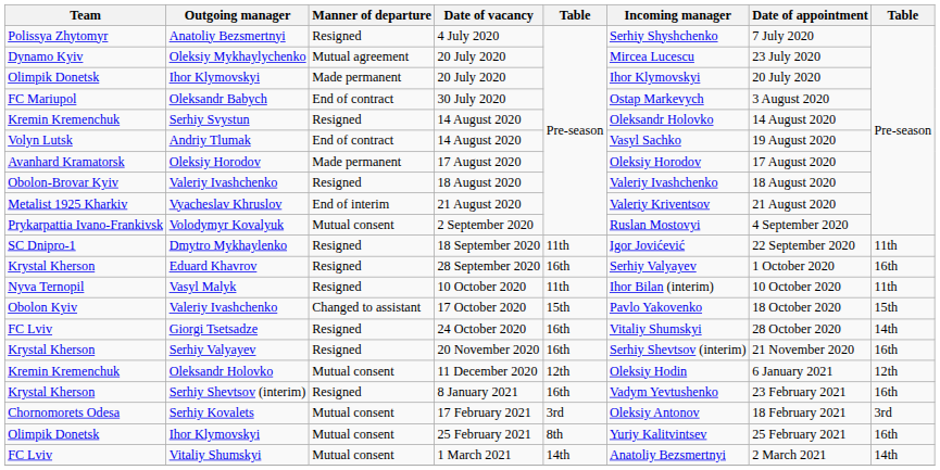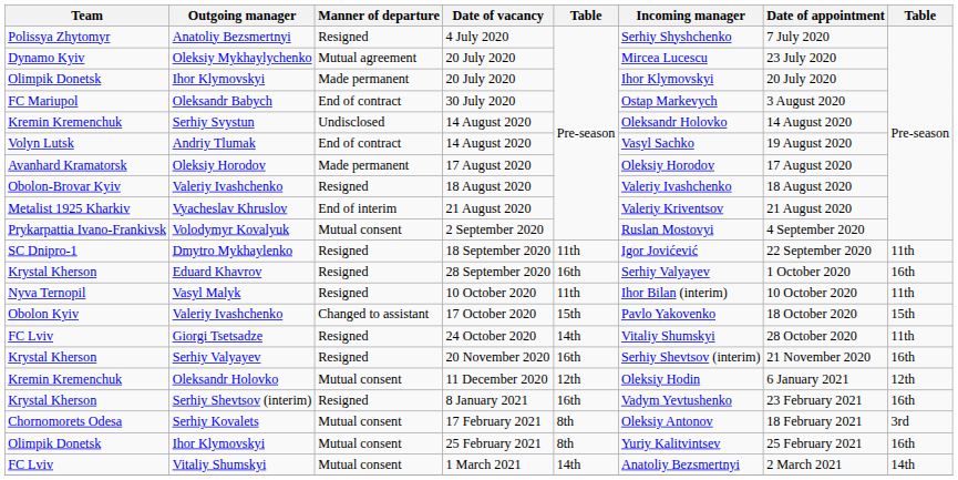 <table class="wikitable sortable">
 <tr>
 <th>Team</th>
 <th>Outgoing manager</th>
 <th>Manner of departure</th>
 <th>Date of vacancy</th>
 <th>Table</th>
 <th>Incoming manager</th>
 <th>Date of appointment</th>
 <th>Table</th>
 </tr>
 <tr>
 <td><a href='#'>Polissya Zhytomyr</a></td>
 <td> <a href='#'>Anatoliy Bezsmertnyi</a></td>
 <td>Resigned</td>
 <td>4 July 2020</td>
 <td rowspan=10>Pre-season</td>
 <td> <a href='#'>Serhiy Shyshchenko</a></td>
 <td>7 July 2020</td>
 <td rowspan=10>Pre-season</td>
 </tr>
 <tr>
 <td><a href='#'>Dynamo Kyiv</a></td>
 <td> <a href='#'>Oleksiy Mykhaylychenko</a></td>
 <td>Mutual agreement</td>
 <td>20 July 2020</td>
 <td> <a href='#'>Mircea Lucescu</a></td>
 <td>23 July 2020</td>
 </tr>
 <tr>
 <td><a href='#'>Olimpik Donetsk</a></td>
 <td> <a href='#'>Ihor Klymovskyi</a> </td>
 <td>Made permanent</td>
 <td>20 July 2020</td>
 <td> <a href='#'>Ihor Klymovskyi</a></td>
 <td>20 July 2020</td>
 </tr>
 <tr>
 <td><a href='#'>FC Mariupol</a></td>
 <td> <a href='#'>Oleksandr Babych</a></td>
 <td>End of contract</td>
 <td>30 July 2020</td>
 <td> <a href='#'>Ostap Markevych</a></td>
 <td>3 August 2020</td>
 </tr>
 <tr>
 <td><a href='#'>Kremin Kremenchuk</a></td>
 <td> <a href='#'>Serhiy Svystun</a></td>
-<td>Resigned</td>
+<td>Undisclosed</td>
 <td>14 August 2020</td>
 <td> <a href='#'>Oleksandr Holovko</a></td>
 <td>14 August 2020</td>
 </tr>
 <tr>
 <td><a href='#'>Volyn Lutsk</a></td>
 <td> <a href='#'>Andriy Tlumak</a></td>
 <td>End of contract</td>
 <td>14 August 2020</td>
 <td> <a href='#'>Vasyl Sachko</a></td>
 <td>19 August 2020</td>
 </tr>
 <tr>
 <td><a href='#'>Avanhard Kramatorsk</a></td>
 <td> <a href='#'>Oleksiy Horodov</a> </td>
 <td>Made permanent</td>
 <td>17 August 2020</td>
 <td> <a href='#'>Oleksiy Horodov</a></td>
 <td>17 August 2020</td>
 </tr>
 <tr>
 <td><a href='#'>Obolon-Brovar Kyiv</a></td>
 <td> <a href='#'>Valeriy Ivashchenko</a> </td>
 <td>Resigned</td>
 <td>18 August 2020</td>
 <td> <a href='#'>Valeriy Ivashchenko</a></td>
 <td>18 August 2020</td>
 </tr>
 <tr>
 <td><a href='#'>Metalist 1925 Kharkiv</a></td>
 <td> <a href='#'>Vyacheslav Khruslov</a> </td>
 <td>End of interim</td>
 <td>21 August 2020</td>
 <td> <a href='#'>Valeriy Kriventsov</a></td>
 <td>21 August 2020</td>
 </tr>
 <tr>
 <td><a href='#'>Prykarpattia Ivano-Frankivsk</a></td>
 <td> <a href='#'>Volodymyr Kovalyuk</a></td>
 <td>Mutual consent</td>
 <td>2 September 2020</td>
 <td> <a href='#'>Ruslan Mostovyi</a></td>
 <td>4 September 2020</td>
 </tr>
 <tr>
 <td><a href='#'>SC Dnipro-1</a></td>
 <td> <a href='#'>Dmytro Mykhaylenko</a></td>
 <td>Resigned</td>
 <td>18 September 2020</td>
 <td>11th</td>
 <td> <a href='#'>Igor Jovićević</a></td>
 <td>22 September 2020</td>
 <td>11th</td>
 </tr>
 <tr>
 <td><a href='#'>Krystal Kherson</a></td>
 <td> <a href='#'>Eduard Khavrov</a></td>
 <td>Resigned</td>
 <td>28 September 2020</td>
 <td>16th</td>
 <td> <a href='#'>Serhiy Valyayev</a></td>
 <td>1 October 2020</td>
 <td>16th</td>
 </tr>
 <tr>
 <td><a href='#'>Nyva Ternopil</a></td>
 <td> <a href='#'>Vasyl Malyk</a></td>
 <td>Resigned</td>
 <td>10 October 2020</td>
 <td>11th</td>
 <td> <a href='#'>Ihor Bilan</a> (interim)</td>
 <td>10 October 2020</td>
 <td>11th</td>
 </tr>
 <tr>
 <td><a href='#'>Obolon Kyiv</a></td>
 <td> <a href='#'>Valeriy Ivashchenko</a></td>
 <td>Changed to assistant</td>
 <td>17 October 2020</td>
 <td>15th</td>
 <td> <a href='#'>Pavlo Yakovenko</a></td>
 <td>18 October 2020</td>
 <td>15th</td>
 </tr>
 <tr>
 <td><a href='#'>FC Lviv</a></td>
 <td> <a href='#'>Giorgi Tsetsadze</a></td>
 <td>Resigned</td>
 <td>24 October 2020</td>
-<td>16th</td>
+<td>14th</td>
 <td> <a href='#'>Vitaliy Shumskyi</a> </td>
 <td>28 October 2020</td>
-<td>14th</td>
+<td>11th</td>
 </tr>
 <tr>
 <td><a href='#'>Krystal Kherson</a></td>
 <td> <a href='#'>Serhiy Valyayev</a></td>
 <td>Resigned</td>
 <td>20 November 2020</td>
 <td>16th</td>
 <td> <a href='#'>Serhiy Shevtsov</a> (interim)</td>
 <td>21 November 2020</td>
 <td>16th</td>
 </tr>
 <tr>
 <td><a href='#'>Kremin Kremenchuk</a></td>
 <td> <a href='#'>Oleksandr Holovko</a></td>
 <td>Mutual consent</td>
 <td>11 December 2020</td>
 <td>12th</td>
 <td> <a href='#'>Oleksiy Hodin</a></td>
 <td>6 January 2021</td>
 <td>12th</td>
 </tr>
 <tr>
 <td><a href='#'>Krystal Kherson</a></td>
 <td> <a href='#'>Serhiy Shevtsov</a> (interim)</td>
 <td>Resigned</td>
 <td>8 January 2021</td>
 <td>16th</td>
 <td> <a href='#'>Vadym Yevtushenko</a></td>
 <td>23 February 2021</td>
 <td>16th</td>
 </tr>
 <tr>
 <td><a href='#'>Chornomorets Odesa</a></td>
 <td> <a href='#'>Serhiy Kovalets</a></td>
 <td>Mutual consent</td>
 <td>17 February 2021</td>
-<td>3rd</td>
+<td>8th</td>
 <td> <a href='#'>Oleksiy Antonov</a></td>
 <td>18 February 2021</td>
 <td>3rd</td>
 </tr>
 <tr>
 <td><a href='#'>Olimpik Donetsk</a></td>
 <td> <a href='#'>Ihor Klymovskyi</a></td>
 <td>Mutual consent</td>
 <td>25 February 2021</td>
 <td>8th</td>
 <td> <a href='#'>Yuriy Kalitvintsev</a></td>
 <td>25 February 2021</td>
 <td>16th</td>
 </tr>
 <tr>
 <td><a href='#'>FC Lviv</a></td>
 <td> <a href='#'>Vitaliy Shumskyi</a> </td>
 <td>Mutual consent</td>
 <td>1 March 2021</td>
 <td>14th</td>
 <td> <a href='#'>Anatoliy Bezsmertnyi</a></td>
 <td>2 March 2021</td>
 <td>14th</td>
 </tr>
 <tr>
 </tr>
 </table>
